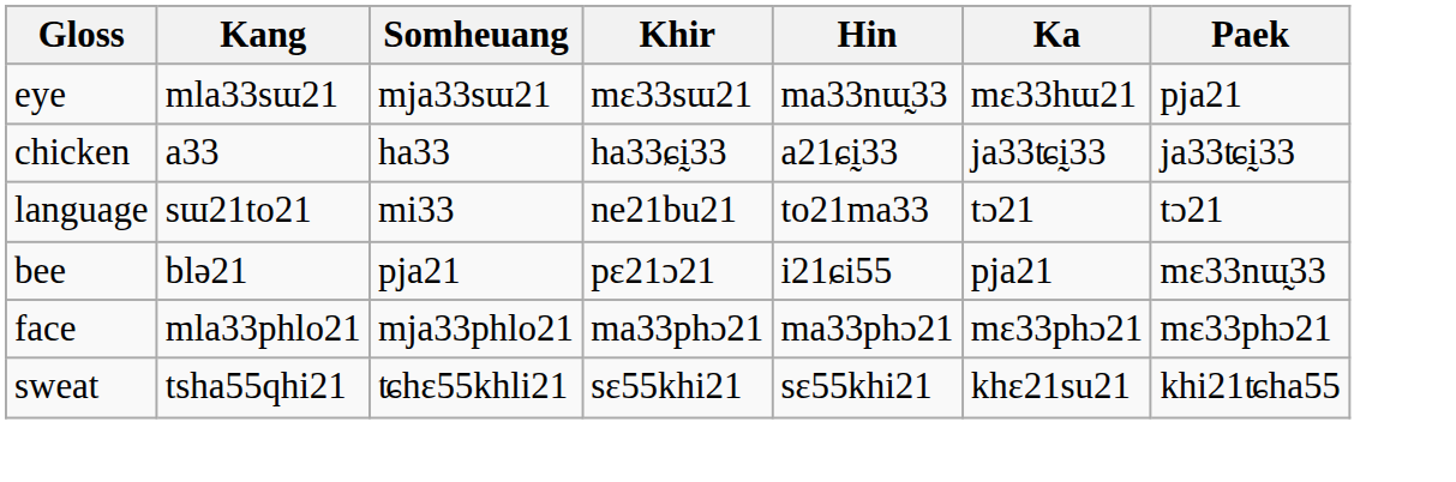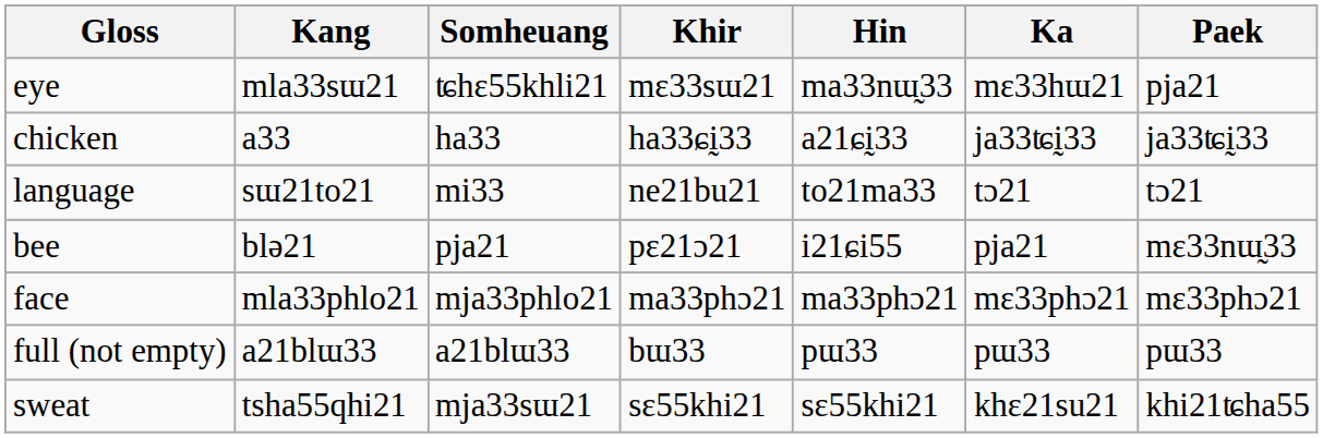 <table class="wikitable sortable">
 <tr>
 <th>Gloss</th>
 <th>Kang</th>
 <th>Somheuang</th>
 <th>Khir</th>
 <th>Hin</th>
 <th>Ka</th>
 <th>Paek</th>
 </tr>
 <tr>
 <td>eye</td>
 <td>mla33sɯ21</td>
-<td>mja33sɯ21</td>
+<td>ʨhɛ55khli21</td>
 <td>mɛ33sɯ21</td>
 <td>ma33nɯ̰33</td>
 <td>mɛ33hɯ21</td>
 <td>pja21</td>
 </tr>
 <tr>
 <td>chicken</td>
 <td>a33</td>
 <td>ha33</td>
 <td>ha33ɕḭ33</td>
 <td>a21ɕḭ33</td>
 <td>ja33ʨḭ33</td>
 <td>ja33ʨḭ33</td>
 </tr>
 <tr>
 <td>language</td>
 <td>sɯ21to21</td>
 <td>mi33</td>
 <td>ne21bu21</td>
 <td>to21ma33</td>
 <td>tɔ21</td>
 <td>tɔ21</td>
 </tr>
 <tr>
 <td>bee</td>
 <td>blə21</td>
 <td>pja21</td>
 <td>pɛ21ɔ21</td>
 <td>i21ɕi55</td>
 <td>pja21</td>
 <td>mɛ33nɯ̰33</td>
 </tr>
 <tr>
 <td>face</td>
 <td>mla33phlo21</td>
 <td>mja33phlo21</td>
 <td>ma33phɔ21</td>
 <td>ma33phɔ21</td>
 <td>mɛ33phɔ21</td>
 <td>mɛ33phɔ21</td>
 </tr>
 <tr>
+<td>full (not empty)</td>
+<td>a21blɯ33</td>
+<td>a21blɯ33</td>
+<td>bɯ33</td>
+<td>pɯ33</td>
+<td>pɯ33</td>
+<td>pɯ33</td>
+</tr>
+<tr>
 <td>sweat</td>
 <td>tsha55qhi21</td>
-<td>ʨhɛ55khli21</td>
+<td>mja33sɯ21</td>
 <td>sɛ55khi21</td>
 <td>sɛ55khi21</td>
 <td>khɛ21su21</td>
 <td>khi21ʨha55</td>
 </tr>
 </table>
